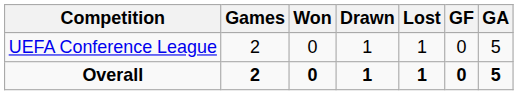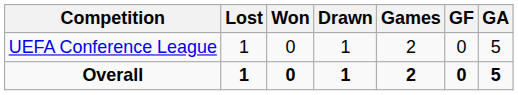 <table class="wikitable" style="text-align:center;">
 <tr>
 <th>Competition</th>
-<th>Games</th>
+<th>Lost</th>
 <th>Won</th>
 <th>Drawn</th>
-<th>Lost</th>
+<th>Games</th>
 <th>GF</th>
 <th>GA</th>
 </tr>
 <tr>
 <td style="text-align:left;"><a href='#'>UEFA Conference League</a></td>
-<td>2</td>
+<td>1</td>
 <td>0</td>
 <td>1</td>
-<td>1</td>
+<td>2</td>
 <td>0</td>
 <td>5</td>
 </tr>
 <tr>
 <td><strong>Overall</strong></td>
-<td><strong>2</strong></td>
+<td><strong>1</strong></td>
 <td><strong>0</strong></td>
 <td><strong>1</strong></td>
-<td><strong>1</strong></td>
+<td><strong>2</strong></td>
 <td><strong>0</strong></td>
 <td><strong>5</strong></td>
 </tr>
 </table>
